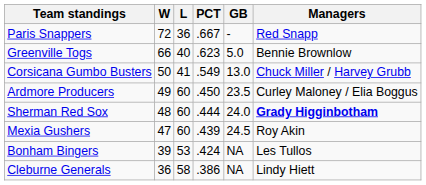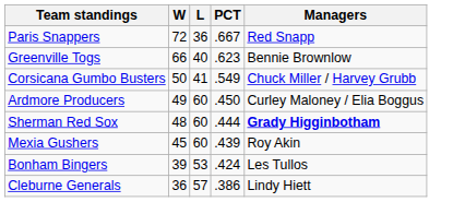 <table class="wikitable">
 <tr>
 <th>Team standings</th>
 <th>W</th>
 <th>L</th>
 <th>PCT</th>
-<th>GB</th>
 <th>Managers</th>
 </tr>
 <tr>
 <td><a href='#'>Paris Snappers</a></td>
 <td>72</td>
 <td>36</td>
 <td>.667</td>
-<td>-</td>
 <td><a href='#'>Red Snapp</a></td>
 </tr>
 <tr>
 <td><a href='#'>Greenville Togs</a></td>
 <td>66</td>
 <td>40</td>
 <td>.623</td>
-<td>5.0</td>
 <td>Bennie Brownlow</td>
 </tr>
 <tr>
 <td><a href='#'>Corsicana Gumbo Busters</a></td>
 <td>50</td>
 <td>41</td>
 <td>.549</td>
-<td>13.0</td>
 <td><a href='#'>Chuck Miller</a> / <a href='#'>Harvey Grubb</a></td>
 </tr>
 <tr>
 <td><a href='#'>Ardmore Producers</a></td>
 <td>49</td>
 <td>60</td>
 <td>.450</td>
-<td>23.5</td>
 <td>Curley Maloney / Elia Boggus</td>
 </tr>
 <tr>
 <td><a href='#'>Sherman Red Sox</a></td>
 <td>48</td>
 <td>60</td>
 <td>.444</td>
-<td>24.0</td>
 <td><strong><a href='#'>Grady Higginbotham</a></strong></td>
 </tr>
 <tr>
 <td><a href='#'>Mexia Gushers</a></td>
-<td>47</td>
+<td>45</td>
 <td>60</td>
 <td>.439</td>
-<td>24.5</td>
 <td>Roy Akin</td>
 </tr>
 <tr>
 <td><a href='#'>Bonham Bingers</a></td>
 <td>39</td>
 <td>53</td>
 <td>.424</td>
-<td>NA</td>
 <td>Les Tullos</td>
 </tr>
 <tr>
 <td><a href='#'>Cleburne Generals</a></td>
 <td>36</td>
-<td>58</td>
+<td>57</td>
 <td>.386</td>
-<td>NA</td>
 <td>Lindy Hiett</td>
 </tr>
 </table>
